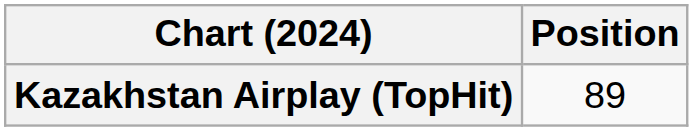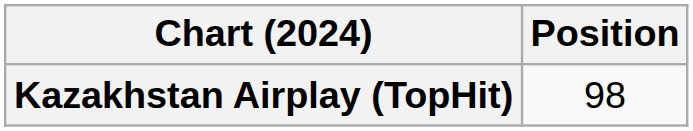 <table class="wikitable plainrowheaders" style="text-align:center">
 <tr>
 <th scope="col">Chart (2024)</th>
 <th scope="col">Position</th>
 </tr>
 <tr>
 <th scope="row">Kazakhstan Airplay (TopHit)</th>
-<td>89</td>
+<td>98</td>
 </tr>
 </table>
